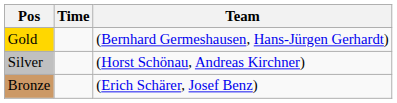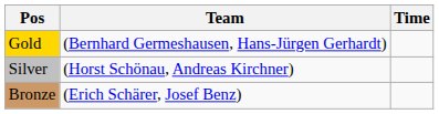 <table class="wikitable">
 <tr>
 <th>Pos</th>
+<th>Team</th>
 <th>Time</th>
-<th>Team</th>
 </tr>
 <tr>
 <td style="background:gold">Gold</td>
+<td> (<a href='#'>Bernhard Germeshausen</a>, <a href='#'>Hans-Jürgen Gerhardt</a>)</td>
 <td></td>
-<td> (<a href='#'>Bernhard Germeshausen</a>, <a href='#'>Hans-Jürgen Gerhardt</a>)</td>
 </tr>
 <tr>
 <td style="background:silver">Silver</td>
+<td> (<a href='#'>Horst Schönau</a>, <a href='#'>Andreas Kirchner</a>)</td>
 <td></td>
-<td> (<a href='#'>Horst Schönau</a>, <a href='#'>Andreas Kirchner</a>)</td>
 </tr>
 <tr>
 <td style="background:#cc9966">Bronze</td>
+<td> (<a href='#'>Erich Schärer</a>, <a href='#'>Josef Benz</a>)</td>
 <td></td>
-<td> (<a href='#'>Erich Schärer</a>, <a href='#'>Josef Benz</a>)</td>
 </tr>
 </table>
